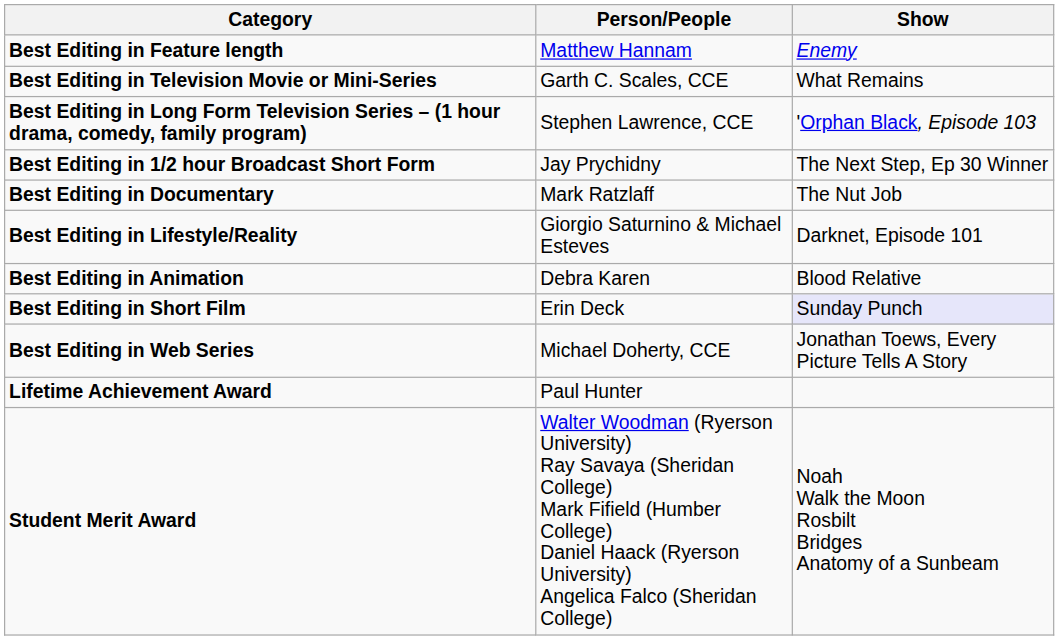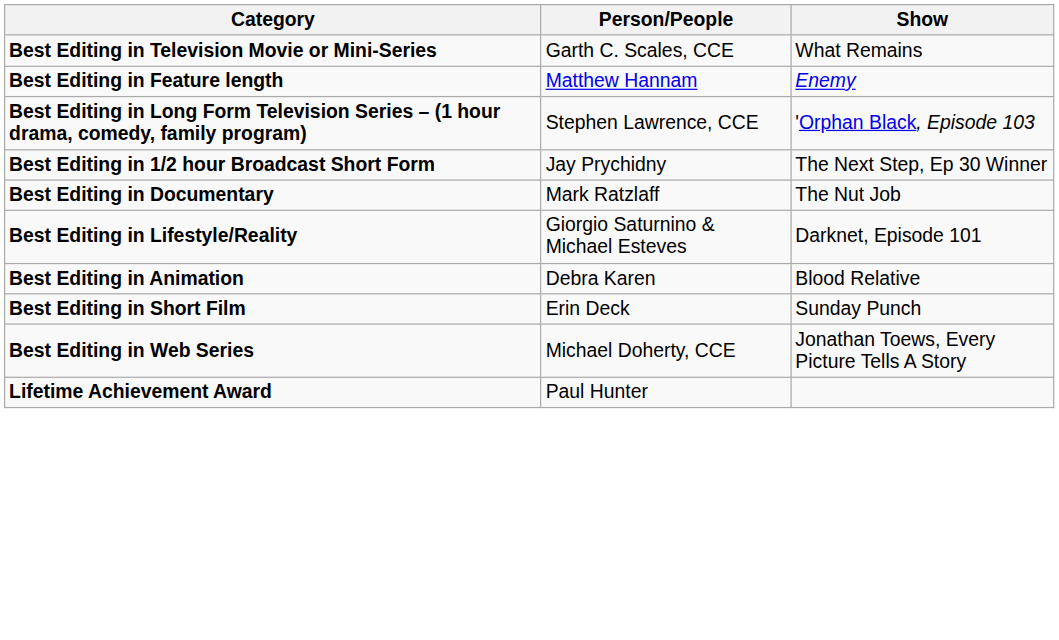 <table class="wikitable mw-collapsible mw-collapsed">
 <tr>
 <th>Category</th>
 <th>Person/People</th>
 <th>Show</th>
 </tr>
 <tr>
+<td><strong>Best Editing in Television Movie or Mini-Series</strong></td>
+<td>Garth C. Scales, CCE</td>
+<td>What Remains</td>
+</tr>
+<tr>
 <td><strong>Best Editing in Feature length</strong></td>
 <td><a href='#'>Matthew Hannam</a></td>
 <td><em><a href='#'>Enemy</a></em></td>
-</tr>
-<tr>
-<td><strong>Best Editing in Television Movie or Mini-Series</strong></td>
-<td>Garth C. Scales, CCE</td>
-<td>What Remains</td>
 </tr>
 <tr>
 <td><strong>Best Editing in Long Form Television Series – (1 hour drama, comedy, family program)</strong></td>
 <td>Stephen Lawrence, CCE</td>
 <td>'<a href='#'>Orphan Black</a><em>, Episode 103</td>
 </tr>
 <tr>
 <td><strong>Best Editing in 1/2 hour Broadcast Short Form</strong></td>
 <td>Jay Prychidny</td>
 <td>The Next Step, Ep 30 Winner</td>
 </tr>
 <tr>
 <td><strong>Best Editing in Documentary</strong></td>
 <td>Mark Ratzlaff</td>
 <td>The Nut Job</td>
 </tr>
 <tr>
 <td><strong>Best Editing in Lifestyle/Reality</strong></td>
 <td>Giorgio Saturnino & Michael Esteves</td>
 <td>Darknet, Episode 101</td>
 </tr>
 <tr>
 <td><strong>Best Editing in Animation</strong></td>
 <td>Debra Karen</td>
 <td>Blood Relative</td>
 </tr>
 <tr>
 <td><strong>Best Editing in Short Film</strong></td>
 <td>Erin Deck</td>
-<td style="background: lavender;">Sunday Punch</td>
+<td>Sunday Punch</td>
 </tr>
 <tr>
 <td><strong>Best Editing in Web Series</strong></td>
 <td>Michael Doherty, CCE</td>
 <td>Jonathan Toews, Every Picture Tells A Story</td>
 </tr>
 <tr>
 <td><strong>Lifetime Achievement Award</strong></td>
 <td>Paul Hunter</td>
 <td></td>
 </tr>
-<tr>
-<td><strong>Student Merit Award</strong></td>
-<td><a href='#'>Walter Woodman</a> (Ryerson University)<br>Ray Savaya (Sheridan College)<br>Mark Fifield  (Humber College)<br>Daniel Haack (Ryerson University)<br>Angelica Falco (Sheridan College)</td>
-<td>Noah<br>Walk the Moon<br>Rosbilt<br>Bridges<br>Anatomy of a Sunbeam</td>
-</tr>
 </table>
